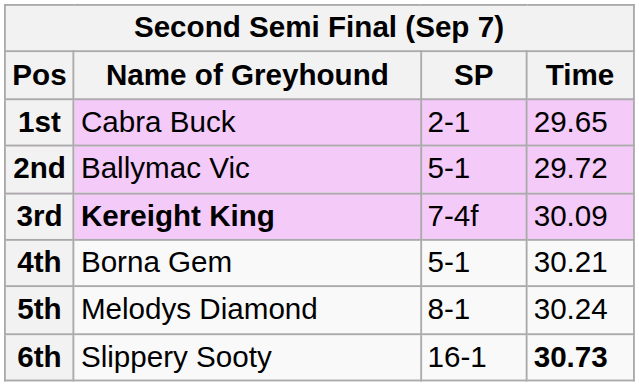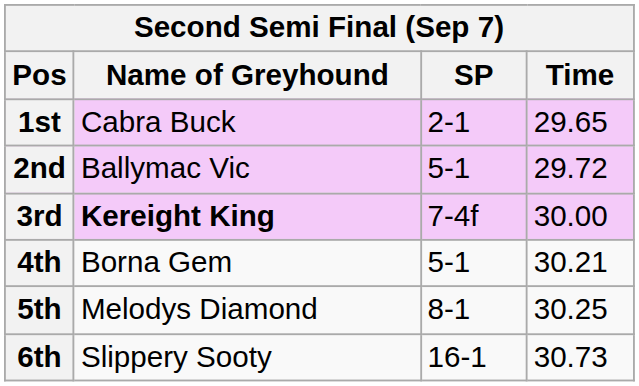 <table class="wikitable">
 <tr>
 <th colspan="6">Second Semi Final (Sep 7)</th>
 </tr>
 <tr>
 <th width=30>Pos</th>
 <th width=180>Name of Greyhound</th>
 <th width=50>SP</th>
 <th width=50>Time</th>
 </tr>
 <tr style="background: #f4caf9;">
 <th>1st</th>
 <td>Cabra Buck</td>
 <td>2-1</td>
 <td>29.65</td>
 </tr>
 <tr style="background: #f4caf9;">
 <th>2nd</th>
 <td>Ballymac Vic</td>
 <td>5-1</td>
 <td>29.72</td>
 </tr>
 <tr style="background: #f4caf9;">
 <th>3rd</th>
 <td><strong>Kereight King</strong></td>
 <td>7-4f</td>
-<td>30.09</td>
+<td>30.00</td>
 </tr>
 <tr>
 <th>4th</th>
 <td>Borna Gem</td>
 <td>5-1</td>
 <td>30.21</td>
 </tr>
 <tr>
 <th>5th</th>
 <td>Melodys Diamond</td>
 <td>8-1</td>
-<td>30.24</td>
+<td>30.25</td>
 </tr>
 <tr>
 <th>6th</th>
 <td>Slippery Sooty</td>
 <td>16-1</td>
-<td><strong>30.73</strong></td>
+<td>30.73</td>
 </tr>
 </table>
